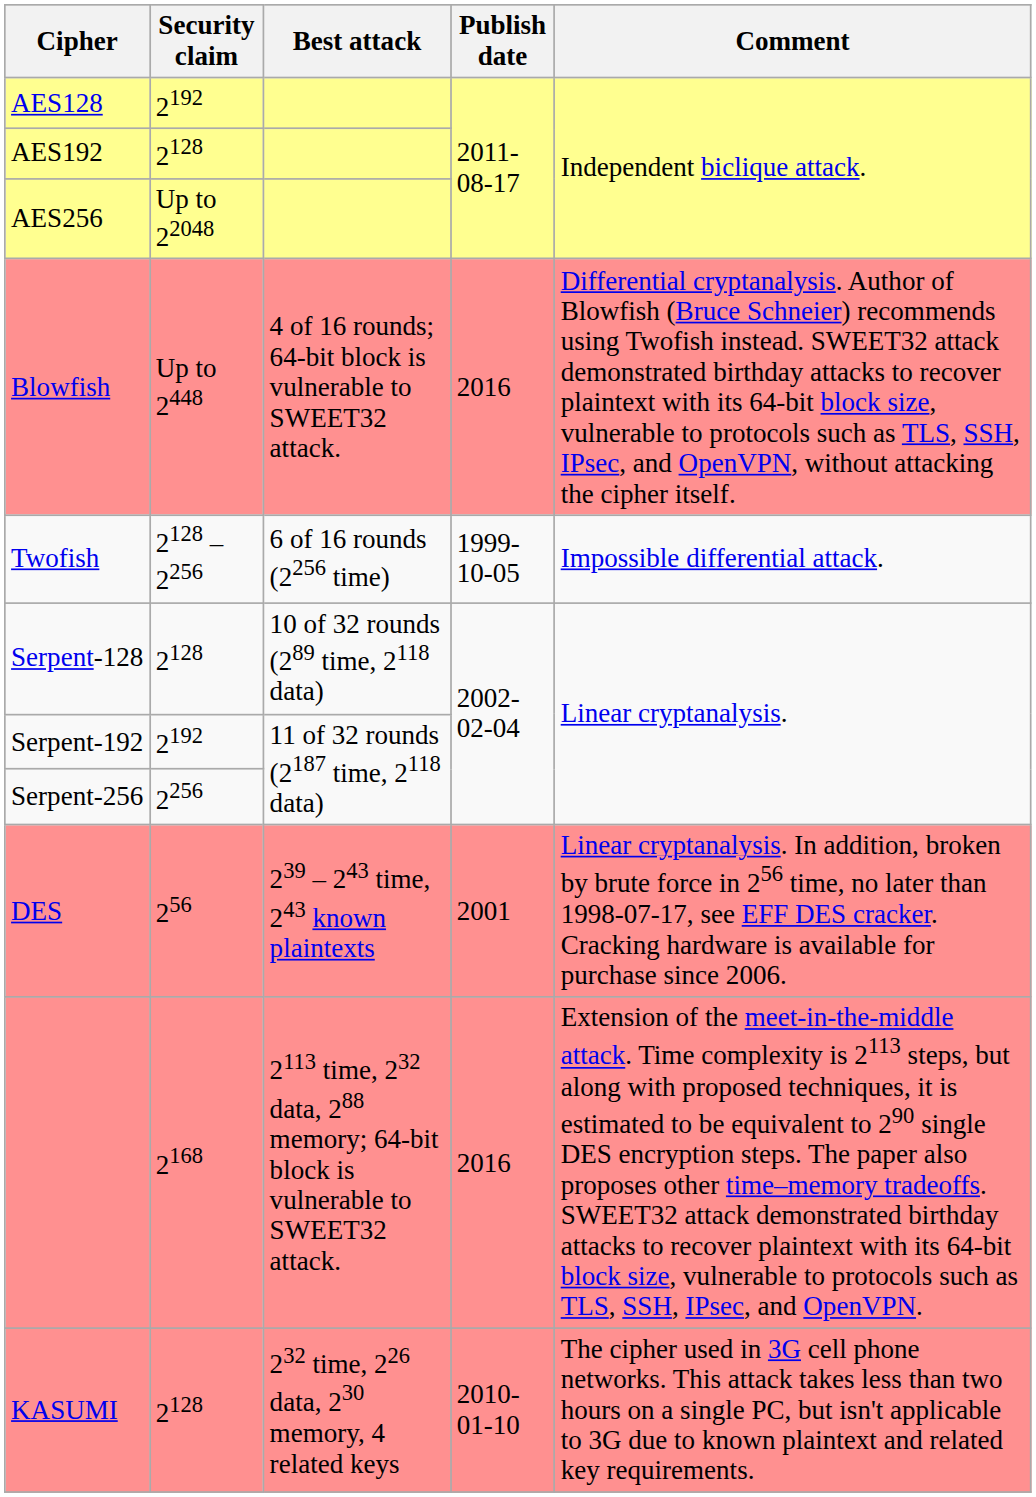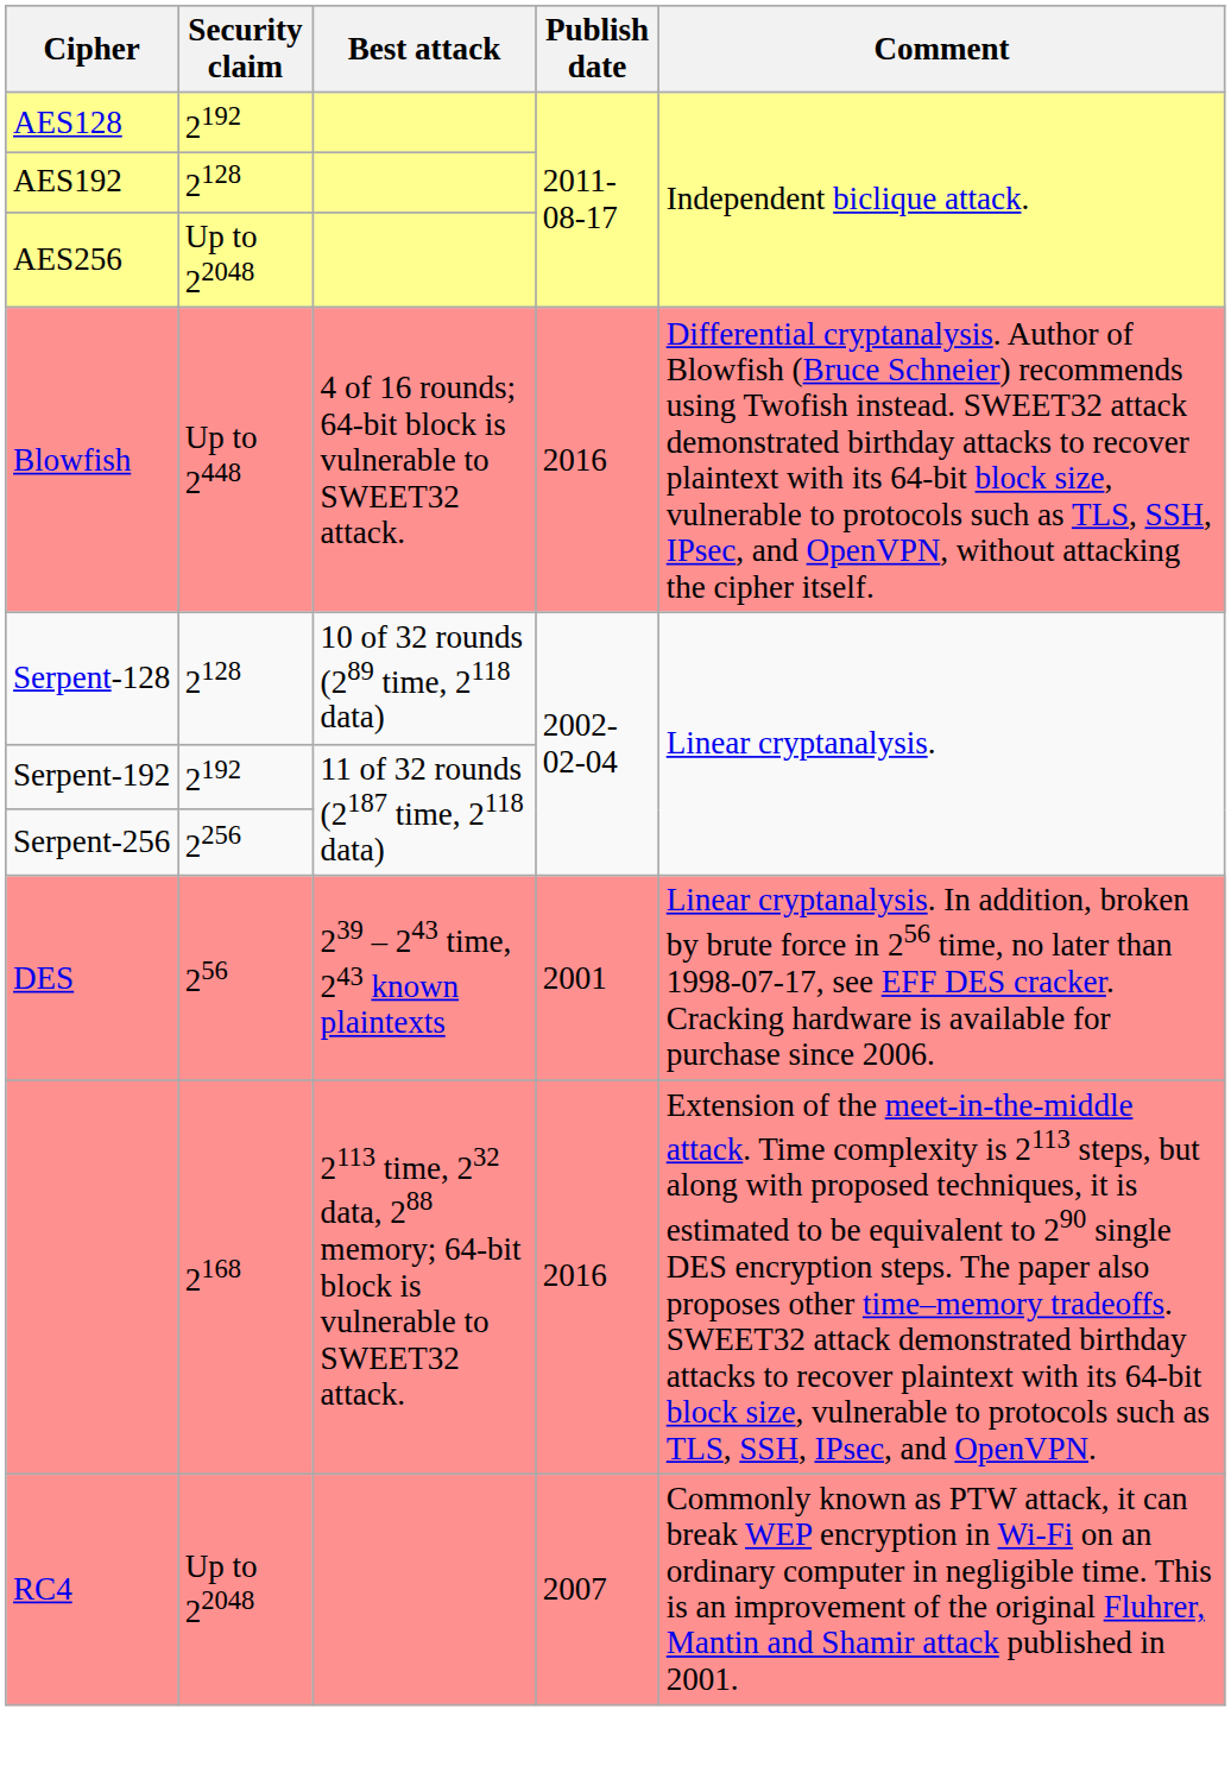 <table class="wikitable" border="1">
 <tr>
 <th>Cipher</th>
 <th>Security claim</th>
 <th>Best attack</th>
 <th>Publish date</th>
 <th>Comment</th>
 </tr>
 <tr style="background: #ffff90; color: black">
 <td><a href='#'>AES128</a></td>
 <td>2<sup>192</sup></td>
 <td></td>
 <td rowspan=3>2011-08-17</td>
 <td rowspan=3>Independent <a href='#'>biclique attack</a>.</td>
 </tr>
 <tr style="background: #ffff90; color: black">
 <td>AES192</td>
 <td>2<sup>128</sup></td>
 <td></td>
 </tr>
 <tr style="background: #ffff90; color: black">
 <td>AES256</td>
 <td>Up to 2<sup>2048</sup></td>
 <td></td>
 </tr>
 <tr style="background: #ff9090; color: black">
 <td><a href='#'>Blowfish</a></td>
 <td>Up to 2<sup>448</sup></td>
 <td>4 of 16 rounds; 64-bit block is vulnerable to SWEET32 attack.</td>
 <td>2016</td>
 <td><a href='#'>Differential cryptanalysis</a>. Author of Blowfish (<a href='#'>Bruce Schneier</a>) recommends using Twofish instead. SWEET32 attack demonstrated birthday attacks to recover plaintext with its 64-bit <a href='#'>block size</a>, vulnerable to protocols such as <a href='#'>TLS</a>, <a href='#'>SSH</a>, <a href='#'>IPsec</a>, and <a href='#'>OpenVPN</a>, without attacking the cipher itself.</td>
 </tr>
 <tr>
-<td><a href='#'>Twofish</a></td>
-<td>2<sup>128</sup> – 2<sup>256</sup></td>
-<td>6 of 16 rounds (2<sup>256</sup> time)</td>
-<td>1999-10-05</td>
-<td><a href='#'>Impossible differential attack</a>.</td>
-</tr>
-<tr>
 <td><a href='#'>Serpent</a>-128</td>
 <td>2<sup>128</sup></td>
 <td>10 of 32 rounds (2<sup>89</sup> time, 2<sup>118</sup> data)</td>
 <td rowspan=3>2002-02-04</td>
 <td rowspan=3><a href='#'>Linear cryptanalysis</a>.</td>
 </tr>
 <tr>
 <td>Serpent-192</td>
 <td>2<sup>192</sup></td>
 <td rowspan=2>11 of 32 rounds (2<sup>187</sup> time, 2<sup>118</sup> data)</td>
 </tr>
 <tr>
 <td>Serpent-256</td>
 <td>2<sup>256</sup></td>
 </tr>
 <tr style="background: #ff9090; color: black">
 <td><a href='#'>DES</a></td>
 <td>2<sup>56</sup></td>
 <td>2<sup>39</sup> – 2<sup>43</sup> time, 2<sup>43</sup> <a href='#'>known plaintexts</a></td>
 <td>2001</td>
 <td><a href='#'>Linear cryptanalysis</a>. In addition, broken by brute force in 2<sup>56</sup> time, no later than 1998-07-17, see <a href='#'>EFF DES cracker</a>. Cracking hardware is available for purchase since 2006.</td>
 </tr>
 <tr style="background: #ff9090; color: black">
 <td></td>
 <td>2<sup>168</sup></td>
 <td>2<sup>113</sup> time, 2<sup>32</sup> data, 2<sup>88</sup> memory; 64-bit block is vulnerable to SWEET32 attack.</td>
 <td>2016</td>
 <td>Extension of the <a href='#'>meet-in-the-middle attack</a>. Time complexity is 2<sup>113</sup> steps, but along with proposed techniques, it is estimated to be equivalent to 2<sup>90</sup> single DES encryption steps. The paper also proposes other <a href='#'>time–memory tradeoffs</a>. SWEET32 attack demonstrated birthday attacks to recover plaintext with its 64-bit <a href='#'>block size</a>, vulnerable to protocols such as <a href='#'>TLS</a>, <a href='#'>SSH</a>, <a href='#'>IPsec</a>, and <a href='#'>OpenVPN</a>.</td>
 </tr>
 <tr style="background: #ff9090; color: black">
-<td><a href='#'>KASUMI</a></td>
-<td>2<sup>128</sup></td>
-<td>2<sup>32</sup> time, 2<sup>26</sup> data, 2<sup>30</sup> memory, 4 related keys</td>
-<td>2010-01-10</td>
-<td>The cipher used in <a href='#'>3G</a> cell phone networks. This attack takes less than two hours on a single PC, but isn't applicable to 3G due to known plaintext and related key requirements.</td>
+<td><a href='#'>RC4</a></td>
+<td>Up to 2<sup>2048</sup></td>
+<td> </td>
+<td>2007</td>
+<td>Commonly known as PTW attack, it can break <a href='#'>WEP</a> encryption in <a href='#'>Wi-Fi</a> on an ordinary computer in negligible time. This is an improvement of the original <a href='#'>Fluhrer, Mantin and Shamir attack</a> published in 2001.</td>
 </tr>
 </table>
